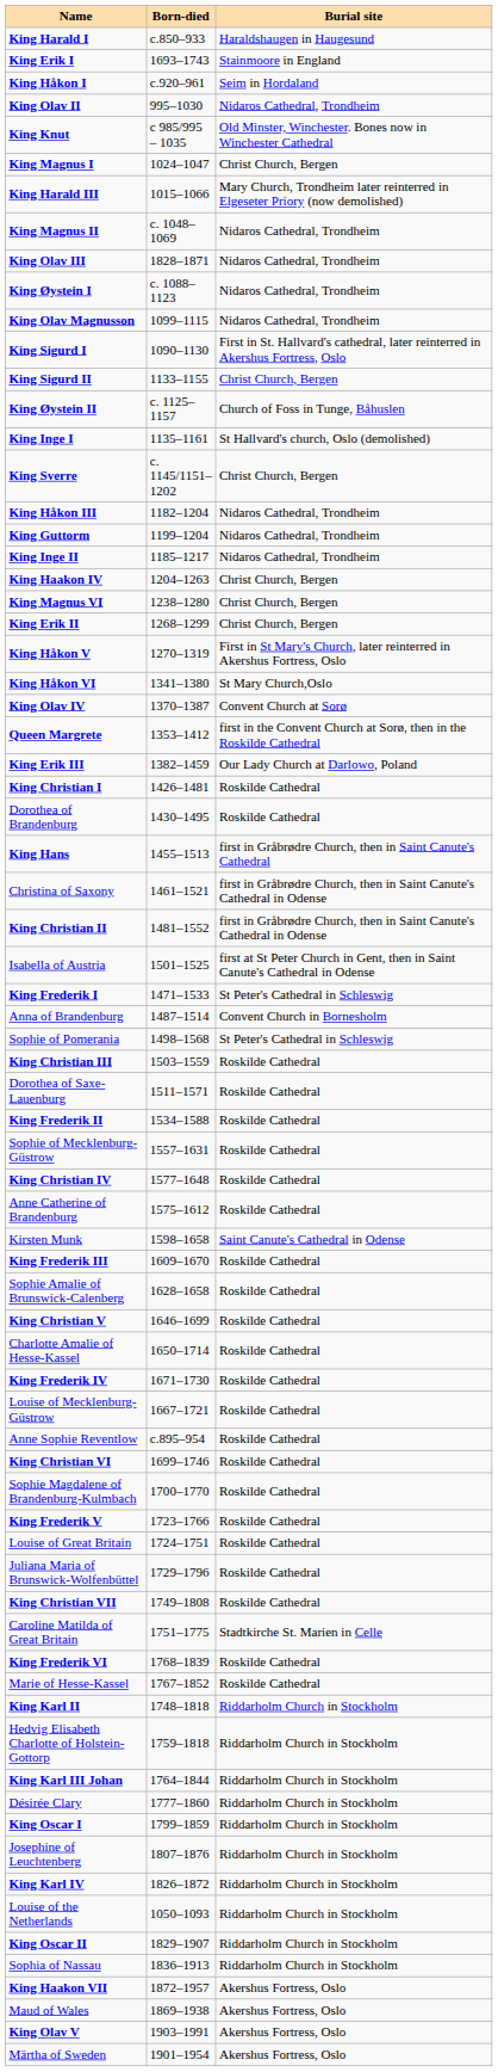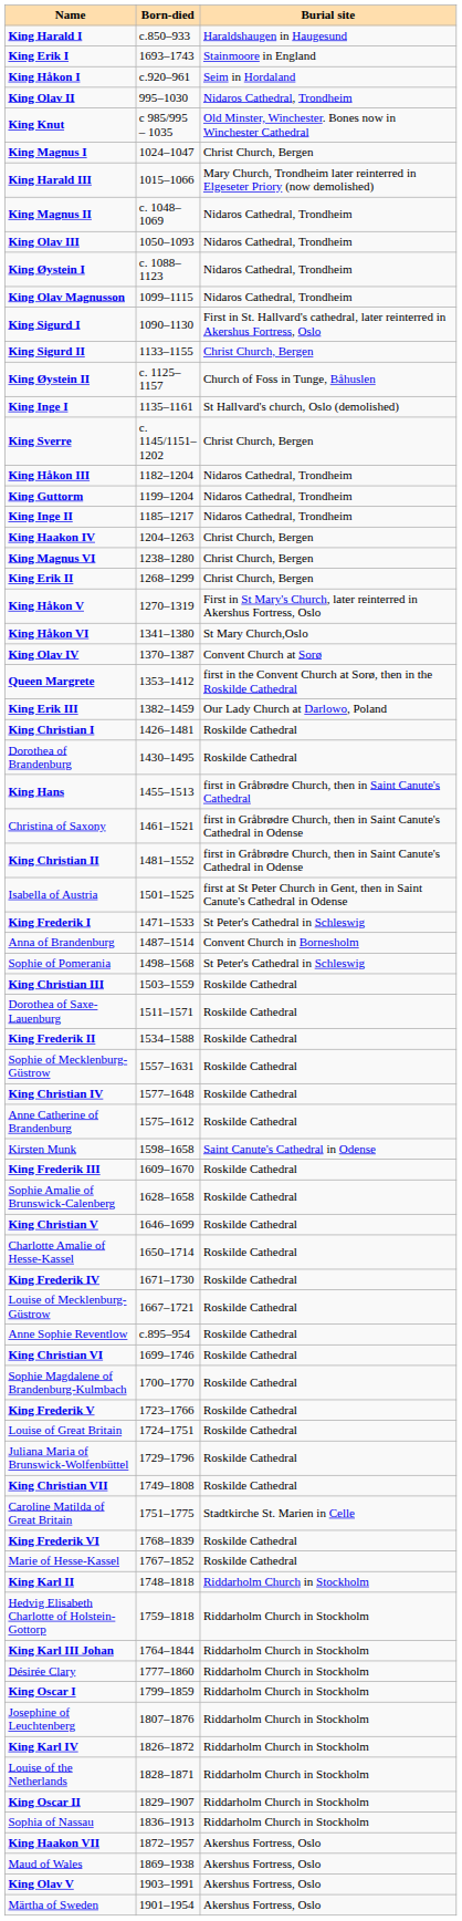 <table width = "95%" border = 1 border="1" cellpadding="4" cellspacing="0" style="margin: 0.5em 1em 0.5em 0; background: #f9f9f9; border: 1px #aaa solid; border-collapse: collapse;">
 <tr>
 <th width="30%" bgcolor="#ffdead">Name</th>
 <th width="10%" bgcolor="#ffdead">Born-died</th>
 <th width="90%" bgcolor="#ffdead">Burial site</th>
 </tr>
 <tr>
 <td><strong><a href='#'>King Harald I</a></strong></td>
 <td>c.850–933</td>
 <td><a href='#'>Haraldshaugen</a> in <a href='#'>Haugesund</a></td>
 </tr>
 <tr>
 <td><strong><a href='#'>King Erik I</a></strong></td>
 <td>1693–1743</td>
 <td><a href='#'>Stainmoore</a> in England</td>
 </tr>
 <tr>
 <td><strong><a href='#'>King Håkon I</a></strong></td>
 <td>c.920–961</td>
 <td><a href='#'>Seim</a> in <a href='#'>Hordaland</a></td>
 </tr>
 <tr>
 <td><strong><a href='#'>King Olav II</a></strong></td>
 <td>995–1030</td>
 <td><a href='#'>Nidaros Cathedral</a>, <a href='#'>Trondheim</a></td>
 </tr>
 <tr>
 <td><strong><a href='#'>King Knut</a></strong></td>
 <td>c 985/995 – 1035</td>
 <td><a href='#'>Old Minster, Winchester</a>. Bones now in <a href='#'>Winchester Cathedral</a></td>
 </tr>
 <tr>
 <td><strong><a href='#'>King Magnus I</a></strong></td>
 <td>1024–1047</td>
 <td>Christ Church, Bergen</td>
 </tr>
 <tr>
 <td><strong><a href='#'>King Harald III</a></strong></td>
 <td>1015–1066</td>
 <td>Mary Church, Trondheim later reinterred in <a href='#'>Elgeseter Priory</a> (now demolished)</td>
 </tr>
 <tr>
 <td><strong><a href='#'>King Magnus II</a></strong></td>
 <td>c. 1048–1069</td>
 <td>Nidaros Cathedral, Trondheim</td>
 </tr>
 <tr>
 <td><strong><a href='#'>King Olav III</a></strong></td>
-<td>1828–1871</td>
+<td>1050–1093</td>
 <td>Nidaros Cathedral, Trondheim</td>
 </tr>
 <tr>
 <td><strong><a href='#'>King Øystein I</a></strong></td>
 <td>c. 1088–1123</td>
 <td>Nidaros Cathedral, Trondheim</td>
 </tr>
 <tr>
 <td><strong><a href='#'>King Olav Magnusson</a></strong></td>
 <td>1099–1115</td>
 <td>Nidaros Cathedral, Trondheim</td>
 </tr>
 <tr>
 <td><strong><a href='#'>King Sigurd I</a></strong></td>
 <td>1090–1130</td>
 <td>First in St. Hallvard's cathedral, later reinterred in <a href='#'>Akershus Fortress</a>, <a href='#'>Oslo</a></td>
 </tr>
 <tr>
 <td><strong><a href='#'>King Sigurd II</a></strong></td>
 <td>1133–1155</td>
 <td><a href='#'>Christ Church, Bergen</a></td>
 </tr>
 <tr>
 <td><strong><a href='#'>King Øystein II</a></strong></td>
 <td>c. 1125–1157</td>
 <td>Church of Foss in Tunge, <a href='#'>Båhuslen</a></td>
 </tr>
 <tr>
 <td><strong><a href='#'>King Inge I</a></strong></td>
 <td>1135–1161</td>
 <td>St Hallvard's church, Oslo (demolished)</td>
 </tr>
 <tr>
 <td><strong><a href='#'>King Sverre</a></strong></td>
 <td>c. 1145/1151–1202</td>
 <td>Christ Church, Bergen</td>
 </tr>
 <tr>
 <td><strong><a href='#'>King Håkon III</a></strong></td>
 <td>1182–1204</td>
 <td>Nidaros Cathedral, Trondheim</td>
 </tr>
 <tr>
 <td><strong><a href='#'>King Guttorm</a></strong></td>
 <td>1199–1204</td>
 <td>Nidaros Cathedral, Trondheim</td>
 </tr>
 <tr>
 <td><strong><a href='#'>King Inge II</a></strong></td>
 <td>1185–1217</td>
 <td>Nidaros Cathedral, Trondheim</td>
 </tr>
 <tr>
 <td><strong><a href='#'>King Haakon IV</a></strong></td>
 <td>1204–1263</td>
 <td>Christ Church, Bergen</td>
 </tr>
 <tr>
 <td><strong><a href='#'>King Magnus VI</a></strong></td>
 <td>1238–1280</td>
 <td>Christ Church, Bergen</td>
 </tr>
 <tr>
 <td><strong><a href='#'>King Erik II</a></strong></td>
 <td>1268–1299</td>
 <td>Christ Church, Bergen</td>
 </tr>
 <tr>
 <td><strong><a href='#'>King Håkon V</a></strong></td>
 <td>1270–1319</td>
 <td>First in <a href='#'>St Mary's Church</a>, later reinterred in Akershus Fortress, Oslo</td>
 </tr>
 <tr>
 <td><strong><a href='#'>King Håkon VI</a></strong></td>
 <td>1341–1380</td>
 <td>St Mary Church,Oslo</td>
 </tr>
 <tr>
 <td><strong><a href='#'>King Olav IV</a></strong></td>
 <td>1370–1387</td>
 <td>Convent Church at <a href='#'>Sorø</a></td>
 </tr>
 <tr>
 <td><strong><a href='#'>Queen Margrete</a></strong></td>
 <td>1353–1412</td>
 <td>first in the Convent Church at Sorø, then in the <a href='#'>Roskilde Cathedral</a></td>
 </tr>
 <tr>
 <td><strong><a href='#'>King Erik III</a></strong></td>
 <td>1382–1459</td>
 <td>Our Lady Church at <a href='#'>Darlowo</a>, Poland</td>
 </tr>
 <tr>
 <td><strong><a href='#'>King Christian I</a></strong></td>
 <td>1426–1481</td>
 <td>Roskilde Cathedral</td>
 </tr>
 <tr>
 <td><a href='#'>Dorothea of Brandenburg</a></td>
 <td>1430–1495</td>
 <td>Roskilde Cathedral</td>
 </tr>
 <tr>
 <td><strong><a href='#'>King Hans</a></strong></td>
 <td>1455–1513</td>
 <td>first in Gråbrødre Church, then in <a href='#'>Saint Canute's Cathedral</a></td>
 </tr>
 <tr>
 <td><a href='#'>Christina of Saxony</a></td>
 <td>1461–1521</td>
 <td>first in Gråbrødre Church, then in Saint Canute's Cathedral in Odense</td>
 </tr>
 <tr>
 <td><strong><a href='#'>King Christian II</a></strong></td>
 <td>1481–1552</td>
 <td>first in Gråbrødre Church, then in Saint Canute's Cathedral in Odense</td>
 </tr>
 <tr>
 <td><a href='#'>Isabella of Austria</a></td>
 <td>1501–1525</td>
 <td>first at St Peter Church in Gent, then in Saint Canute's Cathedral in Odense</td>
 </tr>
 <tr>
 <td><strong><a href='#'>King Frederik I</a></strong></td>
 <td>1471–1533</td>
 <td>St Peter's Cathedral in <a href='#'>Schleswig</a></td>
 </tr>
 <tr>
 <td><a href='#'>Anna of Brandenburg</a></td>
 <td>1487–1514</td>
 <td>Convent Church in <a href='#'>Bornesholm</a></td>
 </tr>
 <tr>
 <td><a href='#'>Sophie of Pomerania</a></td>
 <td>1498–1568</td>
 <td>St Peter's Cathedral in <a href='#'>Schleswig</a></td>
 </tr>
 <tr>
 <td><strong><a href='#'>King Christian III</a></strong></td>
 <td>1503–1559</td>
 <td>Roskilde Cathedral</td>
 </tr>
 <tr>
 <td><a href='#'>Dorothea of Saxe-Lauenburg</a></td>
 <td>1511–1571</td>
 <td>Roskilde Cathedral</td>
 </tr>
 <tr>
 <td><strong><a href='#'>King Frederik II</a></strong></td>
 <td>1534–1588</td>
 <td>Roskilde Cathedral</td>
 </tr>
 <tr>
 <td><a href='#'>Sophie of Mecklenburg-Güstrow</a></td>
 <td>1557–1631</td>
 <td>Roskilde Cathedral</td>
 </tr>
 <tr>
 <td><strong><a href='#'>King Christian IV</a></strong></td>
 <td>1577–1648</td>
 <td>Roskilde Cathedral</td>
 </tr>
 <tr>
 <td><a href='#'>Anne Catherine of Brandenburg</a></td>
 <td>1575–1612</td>
 <td>Roskilde Cathedral</td>
 </tr>
 <tr>
 <td><a href='#'>Kirsten Munk</a></td>
 <td>1598–1658</td>
 <td><a href='#'>Saint Canute's Cathedral</a> in <a href='#'>Odense</a></td>
 </tr>
 <tr>
 <td><strong><a href='#'>King Frederik III</a></strong></td>
 <td>1609–1670</td>
 <td>Roskilde Cathedral</td>
 </tr>
 <tr>
 <td><a href='#'>Sophie Amalie of Brunswick-Calenberg</a></td>
 <td>1628–1658</td>
 <td>Roskilde Cathedral</td>
 </tr>
 <tr>
 <td><strong><a href='#'>King Christian V</a></strong></td>
 <td>1646–1699</td>
 <td>Roskilde Cathedral</td>
 </tr>
 <tr>
 <td><a href='#'>Charlotte Amalie of Hesse-Kassel</a></td>
 <td>1650–1714</td>
 <td>Roskilde Cathedral</td>
 </tr>
 <tr>
 <td><strong><a href='#'>King Frederik IV</a></strong></td>
 <td>1671–1730</td>
 <td>Roskilde Cathedral</td>
 </tr>
 <tr>
 <td><a href='#'>Louise of Mecklenburg-Güstrow</a></td>
 <td>1667–1721</td>
 <td>Roskilde Cathedral</td>
 </tr>
 <tr>
 <td><a href='#'>Anne Sophie Reventlow</a></td>
 <td>c.895–954</td>
 <td>Roskilde Cathedral</td>
 </tr>
 <tr>
 <td><strong><a href='#'>King Christian VI</a></strong></td>
 <td>1699–1746</td>
 <td>Roskilde Cathedral</td>
 </tr>
 <tr>
 <td><a href='#'>Sophie Magdalene of Brandenburg-Kulmbach</a></td>
 <td>1700–1770</td>
 <td>Roskilde Cathedral</td>
 </tr>
 <tr>
 <td><strong><a href='#'>King Frederik V</a></strong></td>
 <td>1723–1766</td>
 <td>Roskilde Cathedral</td>
 </tr>
 <tr>
 <td><a href='#'>Louise of Great Britain</a></td>
 <td>1724–1751</td>
 <td>Roskilde Cathedral</td>
 </tr>
 <tr>
 <td><a href='#'>Juliana Maria of Brunswick-Wolfenbüttel</a></td>
 <td>1729–1796</td>
 <td>Roskilde Cathedral</td>
 </tr>
 <tr>
 <td><strong><a href='#'>King Christian VII</a></strong></td>
 <td>1749–1808</td>
 <td>Roskilde Cathedral</td>
 </tr>
 <tr>
 <td><a href='#'>Caroline Matilda of Great Britain</a></td>
 <td>1751–1775</td>
 <td>Stadtkirche St. Marien in <a href='#'>Celle</a></td>
 </tr>
 <tr>
 <td><strong><a href='#'>King Frederik VI</a></strong></td>
 <td>1768–1839</td>
 <td>Roskilde Cathedral</td>
 </tr>
 <tr>
 <td><a href='#'>Marie of Hesse-Kassel</a></td>
 <td>1767–1852</td>
 <td>Roskilde Cathedral</td>
 </tr>
 <tr>
 <td><strong><a href='#'>King Karl II</a></strong></td>
 <td>1748–1818</td>
 <td><a href='#'>Riddarholm Church</a> in <a href='#'>Stockholm</a></td>
 </tr>
 <tr>
 <td><a href='#'>Hedvig Elisabeth Charlotte of Holstein-Gottorp</a></td>
 <td>1759–1818</td>
 <td>Riddarholm Church in Stockholm</td>
 </tr>
 <tr>
 <td><strong><a href='#'>King Karl III Johan</a></strong></td>
 <td>1764–1844</td>
 <td>Riddarholm Church in Stockholm</td>
 </tr>
 <tr>
 <td><a href='#'>Désirée Clary</a></td>
 <td>1777–1860</td>
 <td>Riddarholm Church in Stockholm</td>
 </tr>
 <tr>
 <td><strong><a href='#'>King Oscar I</a></strong></td>
 <td>1799–1859</td>
 <td>Riddarholm Church in Stockholm</td>
 </tr>
 <tr>
 <td><a href='#'>Josephine of Leuchtenberg</a></td>
 <td>1807–1876</td>
 <td>Riddarholm Church in Stockholm</td>
 </tr>
 <tr>
 <td><strong><a href='#'>King Karl IV</a></strong></td>
 <td>1826–1872</td>
 <td>Riddarholm Church in Stockholm</td>
 </tr>
 <tr>
 <td><a href='#'>Louise of the Netherlands</a></td>
-<td>1050–1093</td>
+<td>1828–1871</td>
 <td>Riddarholm Church in Stockholm</td>
 </tr>
 <tr>
 <td><strong><a href='#'>King Oscar II</a></strong></td>
 <td>1829–1907</td>
 <td>Riddarholm Church in Stockholm</td>
 </tr>
 <tr>
 <td><a href='#'>Sophia of Nassau</a></td>
 <td>1836–1913</td>
 <td>Riddarholm Church in Stockholm</td>
 </tr>
 <tr>
 <td><strong><a href='#'>King Haakon VII</a></strong></td>
 <td>1872–1957</td>
 <td>Akershus Fortress, Oslo</td>
 </tr>
 <tr>
 <td><a href='#'>Maud of Wales</a></td>
 <td>1869–1938</td>
 <td>Akershus Fortress, Oslo</td>
 </tr>
 <tr>
 <td><strong><a href='#'>King Olav V</a></strong></td>
 <td>1903–1991</td>
 <td>Akershus Fortress, Oslo</td>
 </tr>
 <tr>
 <td><a href='#'>Märtha of Sweden</a></td>
 <td>1901–1954</td>
 <td>Akershus Fortress, Oslo</td>
 </tr>
 </table>
